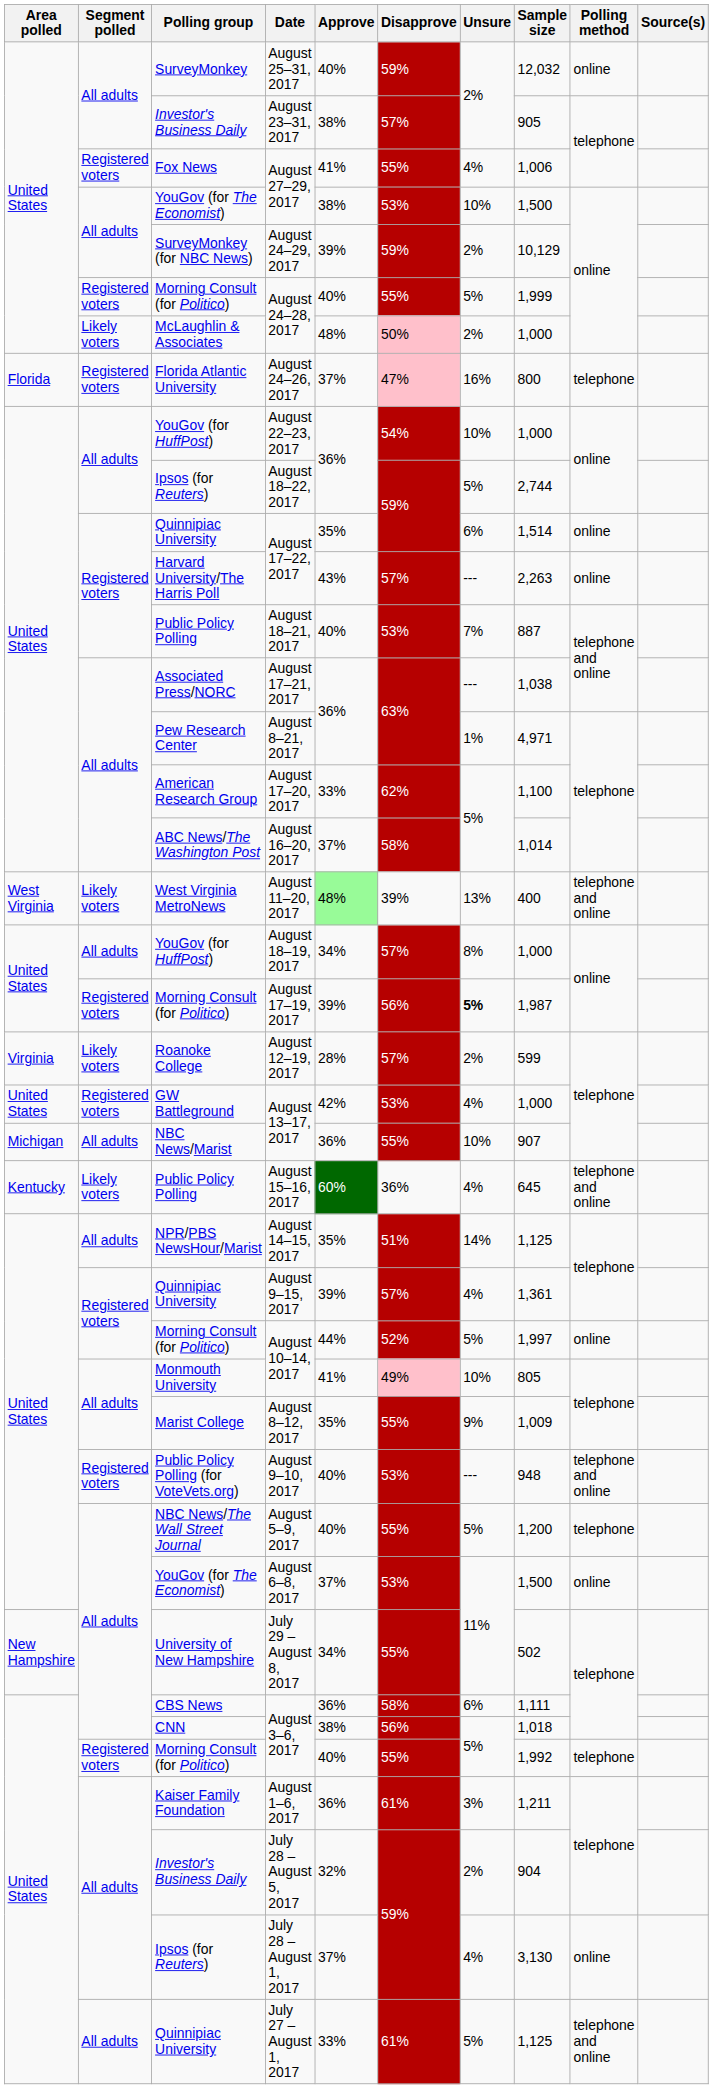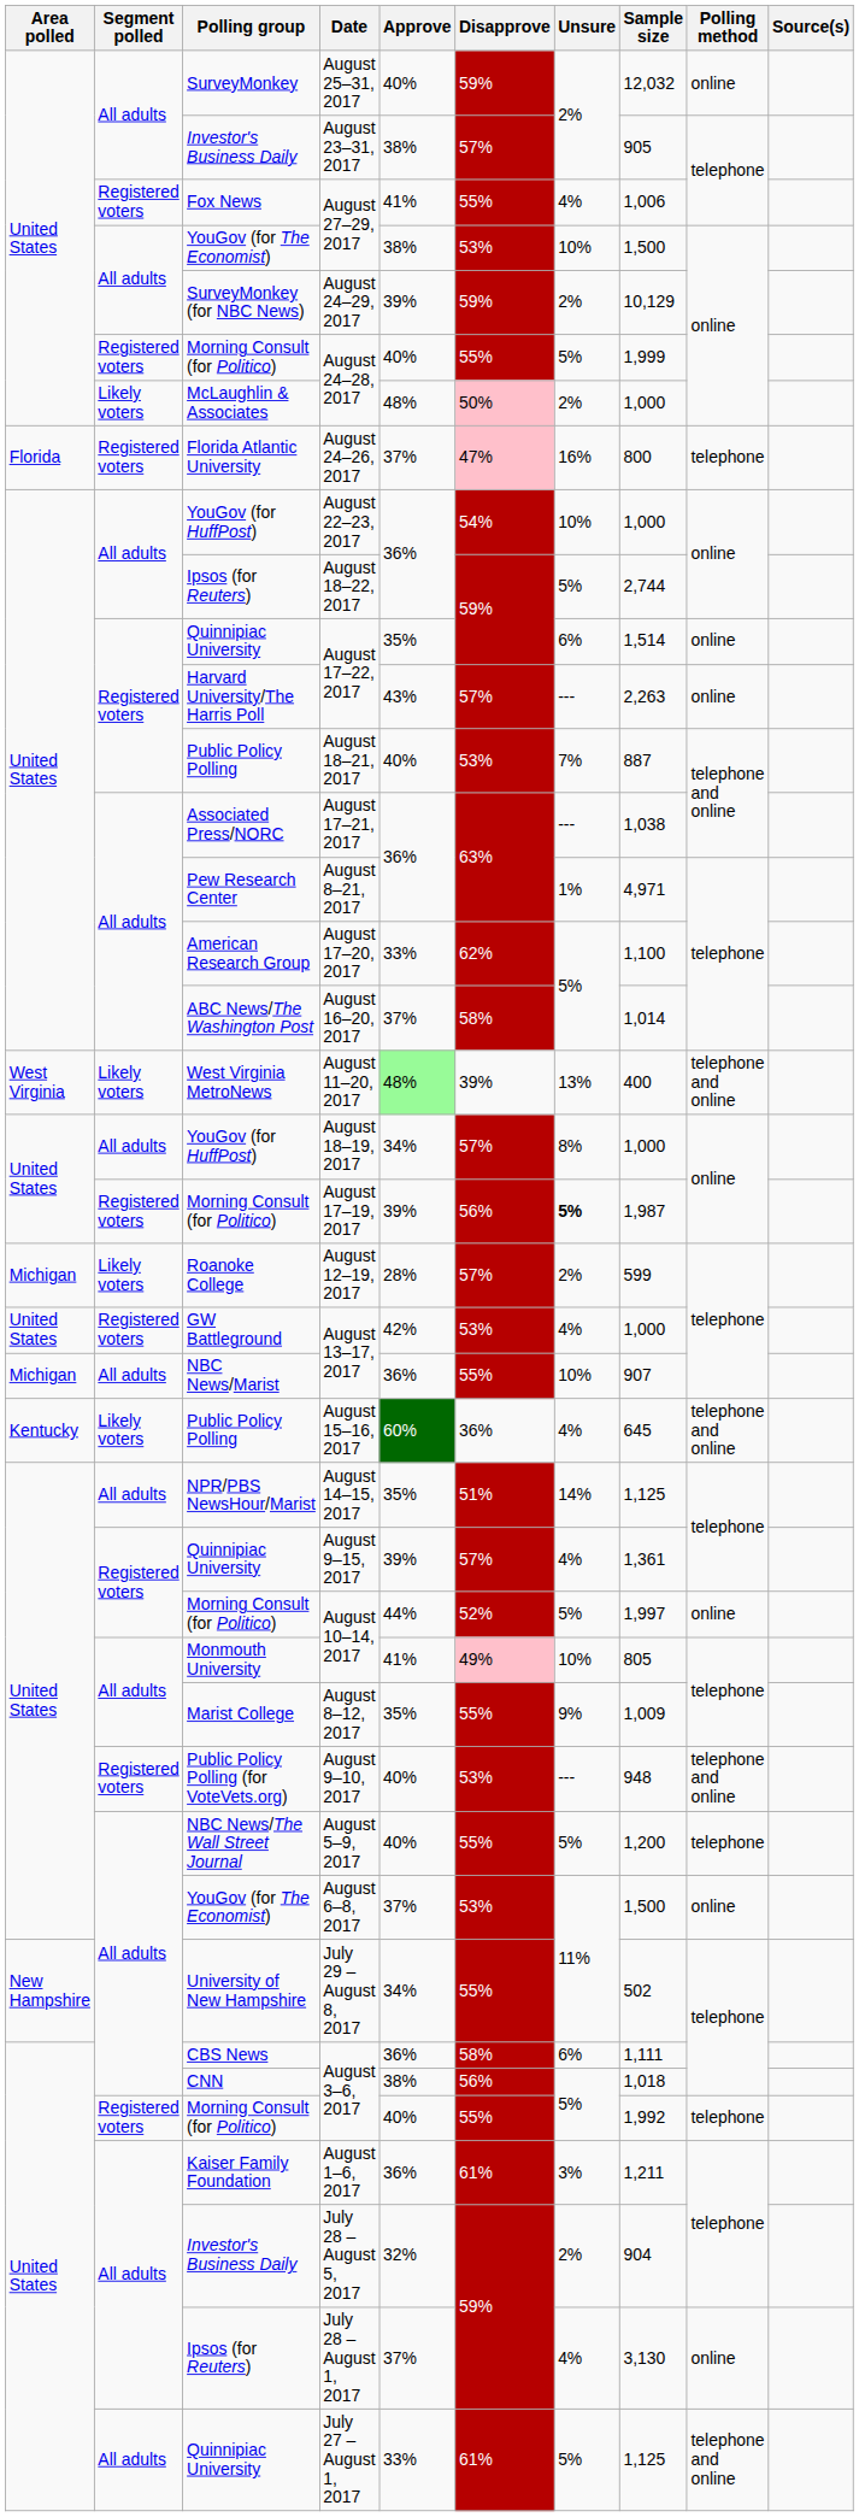 <table class="wikitable sortable" style="width: 75%">
 <tr>
 <th>Area polled</th>
 <th>Segment polled</th>
 <th>Polling group</th>
 <th>Date</th>
 <th>Approve</th>
 <th>Disapprove</th>
 <th>Unsure</th>
 <th>Sample size</th>
 <th>Polling method</th>
 <th>Source(s)</th>
 </tr>
 <tr>
 <td rowspan="7"> <a href='#'>United States</a></td>
 <td rowspan="2"><a href='#'>All adults</a></td>
 <td><a href='#'>SurveyMonkey</a></td>
 <td>August 25–31, 2017</td>
 <td>40%</td>
 <td style="background:#B60000; color: white">59%</td>
 <td rowspan="2">2%</td>
 <td>12,032</td>
 <td>online</td>
 <td></td>
 </tr>
 <tr>
 <td><em><a href='#'>Investor's Business Daily</a></em></td>
 <td>August 23–31, 2017</td>
 <td>38%</td>
 <td style="background:#B60000; color: white">57%</td>
 <td>905</td>
 <td rowspan="2">telephone</td>
 <td></td>
 </tr>
 <tr>
 <td><a href='#'>Registered voters</a></td>
 <td><a href='#'>Fox News</a></td>
 <td rowspan="2">August 27–29, 2017</td>
 <td>41%</td>
 <td style="background:#B60000; color: white">55%</td>
 <td>4%</td>
 <td>1,006</td>
 <td></td>
 </tr>
 <tr>
 <td rowspan="2"><a href='#'>All adults</a></td>
 <td><a href='#'>YouGov</a> (for <em><a href='#'>The Economist</a></em>)</td>
 <td>38%</td>
 <td style="background:#B60000; color: white">53%</td>
 <td>10%</td>
 <td>1,500</td>
 <td rowspan="4">online</td>
 <td></td>
 </tr>
 <tr>
 <td><a href='#'>SurveyMonkey</a> (for <a href='#'>NBC News</a>)</td>
 <td>August 24–29, 2017</td>
 <td>39%</td>
 <td style="background:#B60000; color: white">59%</td>
 <td>2%</td>
 <td>10,129</td>
 <td></td>
 </tr>
 <tr>
 <td><a href='#'>Registered voters</a></td>
 <td><a href='#'>Morning Consult</a> (for <em><a href='#'>Politico</a></em>)</td>
 <td rowspan="2">August 24–28, 2017</td>
 <td>40%</td>
 <td style="background:#B60000; color: white">55%</td>
 <td>5%</td>
 <td>1,999</td>
 <td></td>
 </tr>
 <tr>
 <td><a href='#'>Likely voters</a></td>
 <td><a href='#'>McLaughlin & Associates</a></td>
 <td>48%</td>
 <td style="background: pink; color: black">50%</td>
 <td>2%</td>
 <td>1,000</td>
 <td></td>
 </tr>
 <tr>
 <td> <a href='#'>Florida</a></td>
 <td><a href='#'>Registered voters</a></td>
 <td><a href='#'>Florida Atlantic University</a></td>
 <td>August 24–26, 2017</td>
 <td>37%</td>
 <td style="background: pink; color: black">47%</td>
 <td>16%</td>
 <td>800</td>
 <td>telephone</td>
 <td></td>
 </tr>
 <tr>
 <td rowspan="9"> <a href='#'>United States</a></td>
 <td rowspan="2"><a href='#'>All adults</a></td>
 <td><a href='#'>YouGov</a> (for <em><a href='#'>HuffPost</a></em>)</td>
 <td>August 22–23, 2017</td>
 <td rowspan="2">36%</td>
 <td style="background:#B60000; color: white">54%</td>
 <td>10%</td>
 <td>1,000</td>
 <td rowspan="2">online</td>
 <td></td>
 </tr>
 <tr>
 <td><a href='#'>Ipsos</a> (for <em><a href='#'>Reuters</a></em>)</td>
 <td>August 18–22, 2017</td>
 <td rowspan="2" style="background:#B60000; color: white">59%</td>
 <td>5%</td>
 <td>2,744</td>
 <td></td>
 </tr>
 <tr>
 <td rowspan="3"><a href='#'>Registered voters</a></td>
 <td><a href='#'>Quinnipiac University</a></td>
 <td rowspan="2">August 17–22, 2017</td>
 <td>35%</td>
 <td>6%</td>
 <td>1,514</td>
 <td>online</td>
 <td></td>
 </tr>
 <tr>
 <td><a href='#'>Harvard University</a>/<a href='#'>The Harris Poll</a></td>
 <td>43%</td>
 <td style="background:#B60000; color: white">57%</td>
 <td>---</td>
 <td>2,263</td>
 <td>online</td>
 <td></td>
 </tr>
 <tr>
 <td><a href='#'>Public Policy Polling</a></td>
 <td>August 18–21, 2017</td>
 <td>40%</td>
 <td style="background:#B60000; color: white">53%</td>
 <td>7%</td>
 <td>887</td>
 <td rowspan="2">telephone and online</td>
 <td></td>
 </tr>
 <tr>
 <td rowspan="4"><a href='#'>All adults</a></td>
 <td><a href='#'>Associated Press</a>/<a href='#'>NORC</a></td>
 <td>August 17–21, 2017</td>
 <td rowspan="2">36%</td>
 <td rowspan="2" style="background:#B60000; color: white">63%</td>
 <td>---</td>
 <td>1,038</td>
 <td></td>
 </tr>
 <tr>
 <td><a href='#'>Pew Research Center</a></td>
 <td>August 8–21, 2017</td>
 <td>1%</td>
 <td>4,971</td>
 <td rowspan="3">telephone</td>
 <td></td>
 </tr>
 <tr>
 <td><a href='#'>American Research Group</a></td>
 <td>August 17–20, 2017</td>
 <td>33%</td>
 <td style="background:#B60000; color: white">62%</td>
 <td rowspan="2">5%</td>
 <td>1,100</td>
 <td></td>
 </tr>
 <tr>
 <td><a href='#'>ABC News</a>/<em><a href='#'>The Washington Post</a></em></td>
 <td>August 16–20, 2017</td>
 <td>37%</td>
 <td style="background:#B60000; color: white">58%</td>
 <td>1,014</td>
 <td></td>
 </tr>
 <tr>
 <td> <a href='#'>West Virginia</a></td>
 <td><a href='#'>Likely voters</a></td>
 <td><a href='#'>West Virginia MetroNews</a></td>
 <td>August 11–20, 2017</td>
 <td style="background: PaleGreen; color: black">48%</td>
 <td>39%</td>
 <td>13%</td>
 <td>400</td>
 <td>telephone and online</td>
 <td></td>
 </tr>
 <tr>
 <td rowspan="2"> <a href='#'>United States</a></td>
 <td><a href='#'>All adults</a></td>
 <td><a href='#'>YouGov</a> (for <em><a href='#'>HuffPost</a></em>)</td>
 <td>August 18–19, 2017</td>
 <td>34%</td>
 <td style="background:#B60000; color: white">57%</td>
 <td>8%</td>
 <td>1,000</td>
 <td rowspan="2">online</td>
 <td></td>
 </tr>
 <tr>
 <td><a href='#'>Registered voters</a></td>
 <td><a href='#'>Morning Consult</a> (for <em><a href='#'>Politico</a></em>)</td>
 <td>August 17–19, 2017</td>
 <td>39%</td>
 <td style="background:#B60000; color: white">56%</td>
 <td><strong>5%</strong></td>
 <td>1,987</td>
 <td></td>
 </tr>
 <tr>
-<td> <a href='#'>Virginia</a></td>
+<td> <a href='#'>Michigan</a></td>
 <td><a href='#'>Likely voters</a></td>
 <td><a href='#'>Roanoke College</a></td>
 <td>August 12–19, 2017</td>
 <td>28%</td>
 <td style="background:#B60000; color: white">57%</td>
 <td>2%</td>
 <td>599</td>
 <td rowspan="3">telephone</td>
 <td></td>
 </tr>
 <tr>
 <td> <a href='#'>United States</a></td>
 <td><a href='#'>Registered voters</a></td>
 <td><a href='#'>GW Battleground</a></td>
 <td rowspan="2">August 13–17, 2017</td>
 <td>42%</td>
 <td style="background:#B60000; color: white">53%</td>
 <td>4%</td>
 <td>1,000</td>
 <td></td>
 </tr>
 <tr>
 <td> <a href='#'>Michigan</a></td>
 <td><a href='#'>All adults</a></td>
 <td><a href='#'>NBC News</a>/<a href='#'>Marist</a></td>
 <td>36%</td>
 <td style="background:#B60000; color: white">55%</td>
 <td>10%</td>
 <td>907</td>
 <td></td>
 </tr>
 <tr>
 <td> <a href='#'>Kentucky</a></td>
 <td><a href='#'>Likely voters</a></td>
 <td><a href='#'>Public Policy Polling</a></td>
 <td>August 15–16, 2017</td>
 <td style="background:#006800; color: white">60%</td>
 <td>36%</td>
 <td>4%</td>
 <td>645</td>
 <td>telephone and online</td>
 <td></td>
 </tr>
 <tr>
 <td rowspan="8"> <a href='#'>United States</a></td>
 <td><a href='#'>All adults</a></td>
 <td><a href='#'>NPR</a>/<a href='#'>PBS NewsHour</a>/<a href='#'>Marist</a></td>
 <td>August 14–15, 2017</td>
 <td>35%</td>
 <td style="background:#B60000; color: white">51%</td>
 <td>14%</td>
 <td>1,125</td>
 <td rowspan="2">telephone</td>
 <td></td>
 </tr>
 <tr>
 <td rowspan="2"><a href='#'>Registered voters</a></td>
 <td><a href='#'>Quinnipiac University</a></td>
 <td>August 9–15, 2017</td>
 <td>39%</td>
 <td style="background:#B60000; color: white">57%</td>
 <td>4%</td>
 <td>1,361</td>
 <td></td>
 </tr>
 <tr>
 <td><a href='#'>Morning Consult</a> (for <em><a href='#'>Politico</a></em>)</td>
 <td rowspan="2">August 10–14, 2017</td>
 <td>44%</td>
 <td style="background:#B60000; color: white">52%</td>
 <td>5%</td>
 <td>1,997</td>
 <td>online</td>
 <td></td>
 </tr>
 <tr>
 <td rowspan="2"><a href='#'>All adults</a></td>
 <td><a href='#'>Monmouth University</a></td>
 <td>41%</td>
 <td style="background: pink; color: black">49%</td>
 <td>10%</td>
 <td>805</td>
 <td rowspan="2">telephone</td>
 <td></td>
 </tr>
 <tr>
 <td><a href='#'>Marist College</a></td>
 <td>August 8–12, 2017</td>
 <td>35%</td>
 <td style="background:#B60000; color: white">55%</td>
 <td>9%</td>
 <td>1,009</td>
 <td></td>
 </tr>
 <tr>
 <td><a href='#'>Registered voters</a></td>
 <td><a href='#'>Public Policy Polling</a> (for <a href='#'>VoteVets.org</a>)</td>
 <td>August 9–10, 2017</td>
 <td>40%</td>
 <td style="background:#B60000; color: white">53%</td>
 <td>---</td>
 <td>948</td>
 <td>telephone and online</td>
 <td></td>
 </tr>
 <tr>
 <td rowspan="5"><a href='#'>All adults</a></td>
 <td><a href='#'>NBC News</a>/<em><a href='#'>The Wall Street Journal</a></em></td>
 <td>August 5–9, 2017</td>
 <td>40%</td>
 <td style="background:#B60000; color: white">55%</td>
 <td>5%</td>
 <td>1,200</td>
 <td>telephone</td>
 <td></td>
 </tr>
 <tr>
 <td><a href='#'>YouGov</a> (for <em><a href='#'>The Economist</a></em>)</td>
 <td>August 6–8, 2017</td>
 <td>37%</td>
 <td style="background:#B60000; color: white">53%</td>
 <td rowspan="2">11%</td>
 <td>1,500</td>
 <td>online</td>
 <td></td>
 </tr>
 <tr>
 <td> <a href='#'>New Hampshire</a></td>
 <td><a href='#'>University of New Hampshire</a></td>
 <td>July 29 – August 8, 2017</td>
 <td>34%</td>
 <td style="background:#B60000; color: white">55%</td>
 <td>502</td>
 <td rowspan="3">telephone</td>
 <td></td>
 </tr>
 <tr>
 <td rowspan="7"> <a href='#'>United States</a></td>
 <td><a href='#'>CBS News</a></td>
 <td rowspan="3">August 3–6, 2017</td>
 <td>36%</td>
 <td style="background:#B60000; color: white">58%</td>
 <td>6%</td>
 <td>1,111</td>
 <td></td>
 </tr>
 <tr>
 <td><a href='#'>CNN</a></td>
 <td>38%</td>
 <td style="background:#B60000; color: white">56%</td>
 <td rowspan="2">5%</td>
 <td>1,018</td>
 <td></td>
 </tr>
 <tr>
 <td><a href='#'>Registered voters</a></td>
 <td><a href='#'>Morning Consult</a> (for <em><a href='#'>Politico</a></em>)</td>
 <td>40%</td>
 <td style="background:#B60000; color: white">55%</td>
 <td>1,992</td>
 <td>telephone</td>
 <td></td>
 </tr>
 <tr>
 <td rowspan="3"><a href='#'>All adults</a></td>
 <td><a href='#'>Kaiser Family Foundation</a></td>
 <td>August 1–6, 2017</td>
 <td>36%</td>
 <td style="background:#B60000; color: white">61%</td>
 <td>3%</td>
 <td>1,211</td>
 <td rowspan="2">telephone</td>
 <td></td>
 </tr>
 <tr>
 <td><em><a href='#'>Investor's Business Daily</a></em></td>
 <td>July 28 – August 5, 2017</td>
 <td>32%</td>
 <td rowspan="2" style="background:#B60000; color: white">59%</td>
 <td>2%</td>
 <td>904</td>
 <td></td>
 </tr>
 <tr>
 <td><a href='#'>Ipsos</a> (for <em><a href='#'>Reuters</a></em>)</td>
 <td>July 28 – August 1, 2017</td>
 <td>37%</td>
 <td>4%</td>
 <td>3,130</td>
 <td>online</td>
 <td></td>
 </tr>
 <tr>
 <td><a href='#'>All adults</a></td>
 <td><a href='#'>Quinnipiac University</a></td>
 <td>July 27 – August 1, 2017</td>
 <td>33%</td>
 <td style="background:#B60000; color: white">61%</td>
 <td>5%</td>
 <td>1,125</td>
 <td>telephone and online</td>
 <td></td>
 </tr>
 </table>
